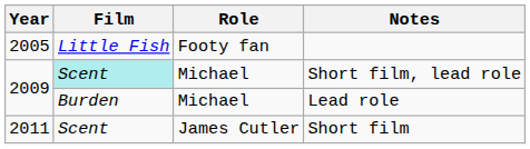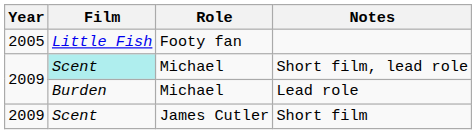 <table class="wikitable">
 <tr>
 <th>Year</th>
 <th>Film</th>
 <th>Role</th>
 <th>Notes</th>
 </tr>
 <tr>
 <td>2005</td>
 <td><em><a href='#'>Little Fish</a></em></td>
 <td>Footy fan</td>
 <td></td>
 </tr>
 <tr>
 <td rowspan=2>2009</td>
 <td style="background: paleturquoise;"><em>Scent</em></td>
 <td>Michael</td>
 <td>Short film, lead role</td>
 </tr>
 <tr>
 <td><em>Burden</em></td>
 <td>Michael</td>
 <td>Lead role</td>
 </tr>
 <tr>
-<td>2011</td>
+<td>2009</td>
 <td><em>Scent</em></td>
 <td>James Cutler</td>
 <td>Short film</td>
 </tr>
 </table>
